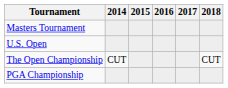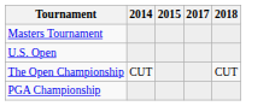 <table class="wikitable" style="font-size:95%;text-align:center;">
 <tr>
 <th>Tournament</th>
 <th>2014</th>
 <th>2015</th>
-<th>2016</th>
 <th>2017</th>
 <th>2018</th>
 </tr>
 <tr>
 <td align=left><a href='#'>Masters Tournament</a></td>
-<td style="background:#eeeeee;"></td>
 <td style="background:#eeeeee;"></td>
 <td style="background:#eeeeee;"></td>
 <td style="background:#eeeeee;"></td>
 <td style="background:#eeeeee;"></td>
 </tr>
 <tr>
 <td align=left><a href='#'>U.S. Open</a></td>
 <td style="background:#eeeeee;"></td>
 <td style="background:#eeeeee;"></td>
 <td style="background:#eeeeee;"></td>
 <td style="background:#eeeeee;"></td>
-<td style="background:#eeeeee;"></td>
 </tr>
 <tr>
 <td align=left><a href='#'>The Open Championship</a></td>
 <td>CUT</td>
-<td style="background:#eeeeee;"></td>
 <td style="background:#eeeeee;"></td>
 <td style="background:#eeeeee;"></td>
 <td>CUT</td>
 </tr>
 <tr>
 <td align=left><a href='#'>PGA Championship</a></td>
 <td style="background:#eeeeee;"></td>
 <td style="background:#eeeeee;"></td>
 <td style="background:#eeeeee;"></td>
 <td style="background:#eeeeee;"></td>
-<td style="background:#eeeeee;"></td>
 </tr>
 </table>
